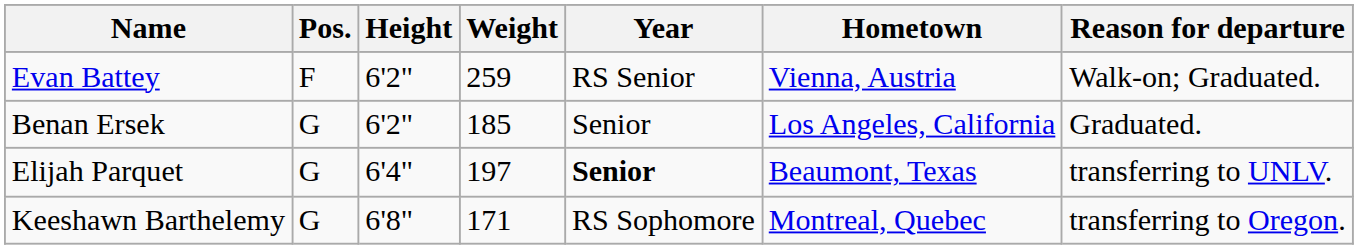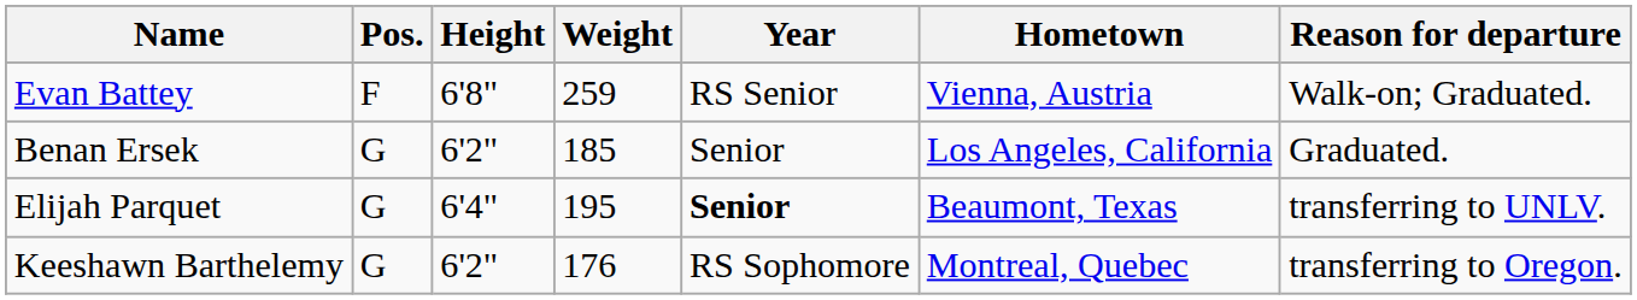 <table class="wikitable sortable" style="font-size:100%;" border="1">
 <tr>
 <th>Name</th>
 <th>Pos.</th>
 <th>Height</th>
 <th>Weight</th>
 <th>Year</th>
 <th>Hometown</th>
 <th class="unsortable">Reason for departure</th>
 </tr>
 <tr>
 <td><a href='#'>Evan Battey</a></td>
 <td>F</td>
-<td>6'2"</td>
+<td>6'8"</td>
 <td>259</td>
 <td>RS Senior</td>
 <td><a href='#'>Vienna, Austria</a></td>
 <td>Walk-on; Graduated.</td>
 </tr>
 <tr>
 <td>Benan Ersek</td>
 <td>G</td>
 <td>6'2"</td>
 <td>185</td>
 <td>Senior</td>
 <td><a href='#'>Los Angeles, California</a></td>
 <td>Graduated.</td>
 </tr>
 <tr>
 <td>Elijah Parquet</td>
 <td>G</td>
 <td>6'4"</td>
-<td>197</td>
+<td>195</td>
 <td><strong>Senior</strong></td>
 <td><a href='#'>Beaumont, Texas</a></td>
 <td>transferring to <a href='#'>UNLV</a>.</td>
 </tr>
 <tr>
 <td>Keeshawn Barthelemy</td>
 <td>G</td>
-<td>6'8"</td>
-<td>171</td>
+<td>6'2"</td>
+<td>176</td>
 <td>RS Sophomore</td>
 <td><a href='#'>Montreal, Quebec</a></td>
 <td>transferring to <a href='#'>Oregon</a>.</td>
 </tr>
 </table>
